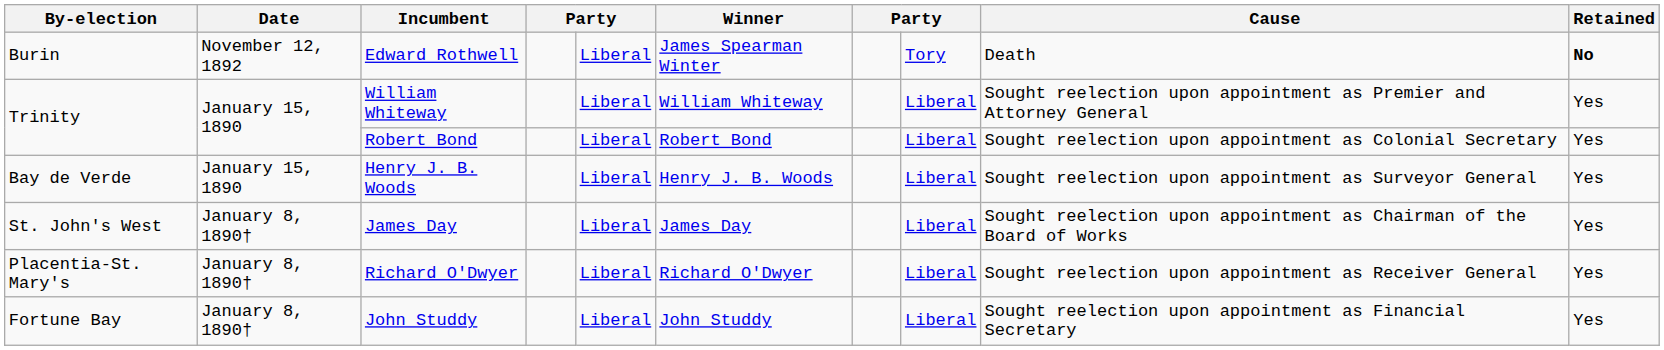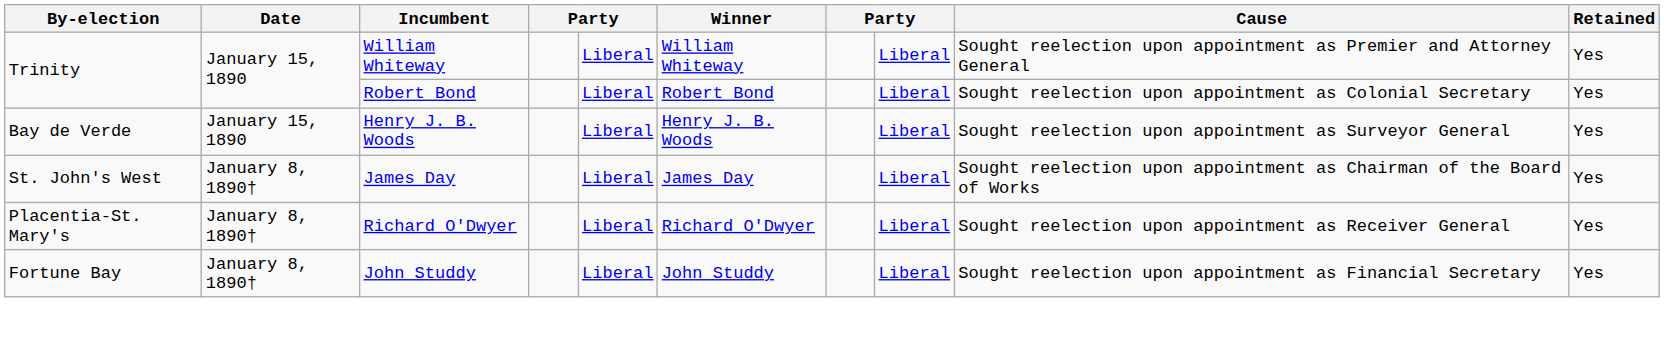 <table class=wikitable style="width:100%">
 <tr>
 <th>By-election</th>
 <th>Date</th>
 <th>Incumbent</th>
 <th colspan=2>Party</th>
 <th>Winner</th>
 <th colspan=2>Party</th>
 <th>Cause</th>
 <th>Retained</th>
-</tr>
-<tr>
-<td>Burin</td>
-<td>November 12, 1892</td>
-<td><a href='#'>Edward Rothwell</a></td>
-<td>    </td>
-<td><a href='#'>Liberal</a></td>
-<td><a href='#'>James Spearman Winter</a></td>
-<td>    </td>
-<td><a href='#'>Tory</a></td>
-<td>Death</td>
-<td><strong>No</strong></td>
 </tr>
 <tr>
 <td rowspan=2>Trinity</td>
 <td rowspan=2>January 15, 1890</td>
 <td><a href='#'>William Whiteway</a></td>
 <td>    </td>
 <td><a href='#'>Liberal</a></td>
 <td><a href='#'>William Whiteway</a></td>
 <td>    </td>
 <td><a href='#'>Liberal</a></td>
 <td>Sought reelection upon appointment as Premier and Attorney General</td>
 <td>Yes</td>
 </tr>
 <tr>
 <td><a href='#'>Robert Bond</a></td>
 <td>    </td>
 <td><a href='#'>Liberal</a></td>
 <td><a href='#'>Robert Bond</a></td>
 <td>    </td>
 <td><a href='#'>Liberal</a></td>
 <td>Sought reelection upon appointment as Colonial Secretary</td>
 <td>Yes</td>
 </tr>
 <tr>
 <td>Bay de Verde</td>
 <td>January 15, 1890</td>
 <td><a href='#'>Henry J. B. Woods</a></td>
 <td>    </td>
 <td><a href='#'>Liberal</a></td>
 <td><a href='#'>Henry J. B. Woods</a></td>
 <td>    </td>
 <td><a href='#'>Liberal</a></td>
 <td>Sought reelection upon appointment as Surveyor General</td>
 <td>Yes</td>
 </tr>
 <tr>
 <td>St. John's West</td>
 <td>January 8, 1890†</td>
 <td><a href='#'>James Day</a></td>
 <td>    </td>
 <td><a href='#'>Liberal</a></td>
 <td><a href='#'>James Day</a></td>
 <td>    </td>
 <td><a href='#'>Liberal</a></td>
 <td>Sought reelection upon appointment as Chairman of the Board of Works</td>
 <td>Yes</td>
 </tr>
 <tr>
 <td>Placentia-St. Mary's</td>
 <td>January 8, 1890†</td>
 <td><a href='#'>Richard O'Dwyer</a></td>
 <td>    </td>
 <td><a href='#'>Liberal</a></td>
 <td><a href='#'>Richard O'Dwyer</a></td>
 <td>    </td>
 <td><a href='#'>Liberal</a></td>
 <td>Sought reelection upon appointment as Receiver General</td>
 <td>Yes</td>
 </tr>
 <tr>
 <td>Fortune Bay</td>
 <td>January 8, 1890†</td>
 <td><a href='#'>John Studdy</a></td>
 <td>    </td>
 <td><a href='#'>Liberal</a></td>
 <td><a href='#'>John Studdy</a></td>
 <td>    </td>
 <td><a href='#'>Liberal</a></td>
 <td>Sought reelection upon appointment as Financial Secretary</td>
 <td>Yes</td>
 </tr>
 </table>
